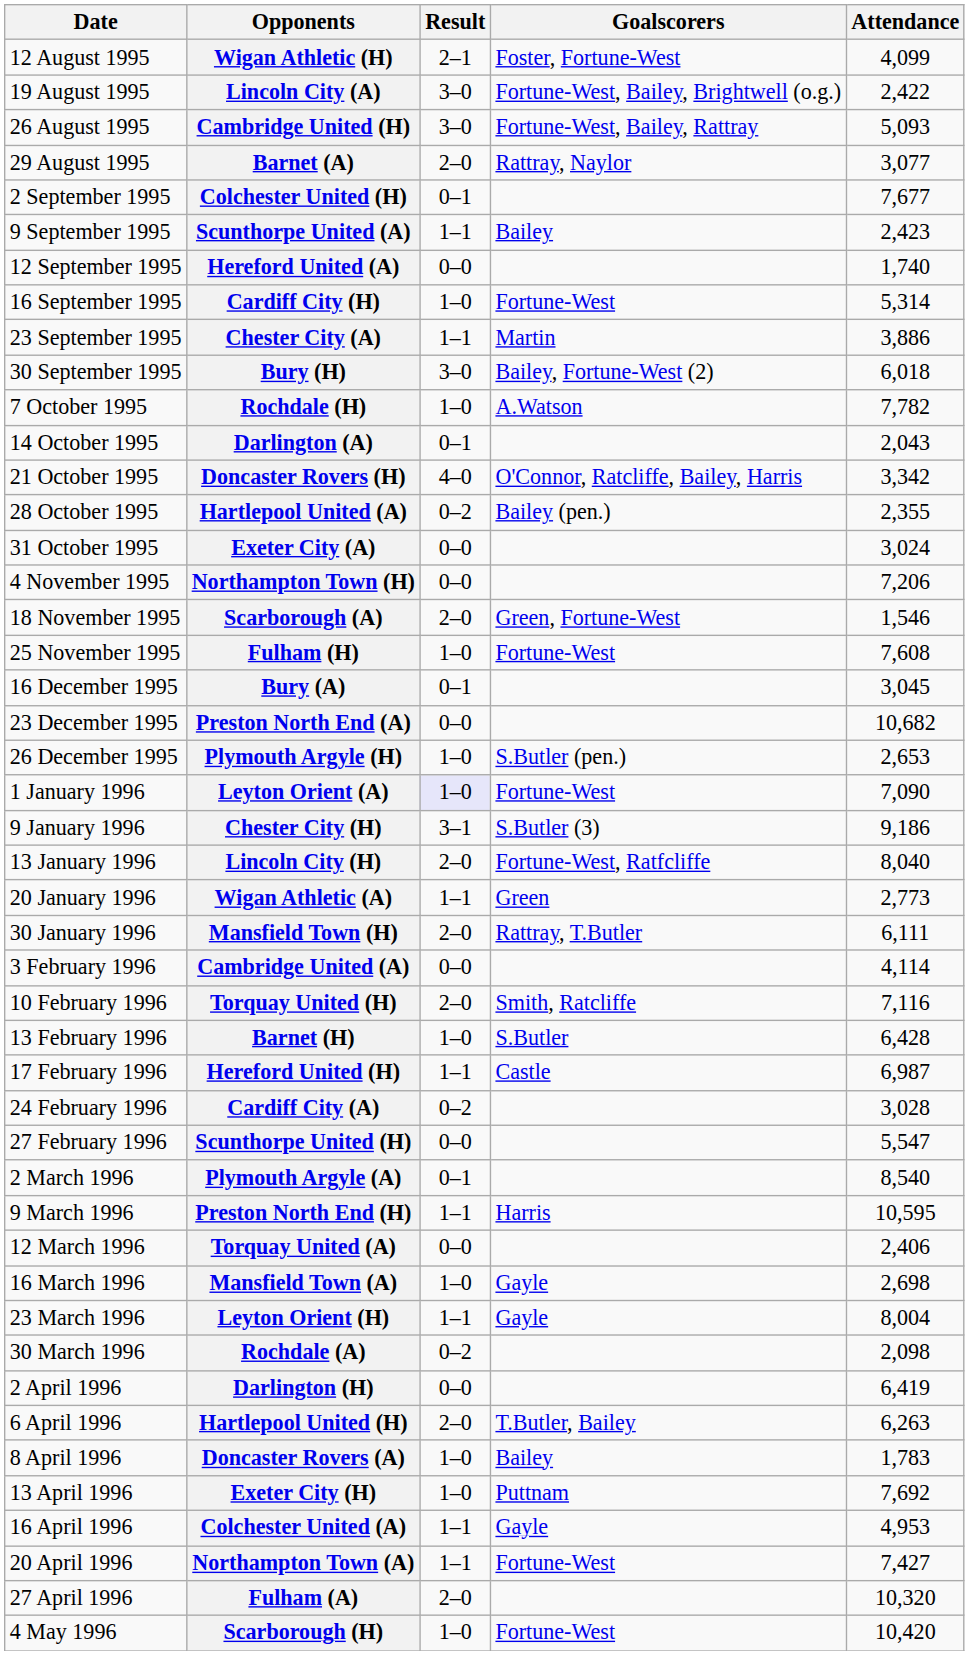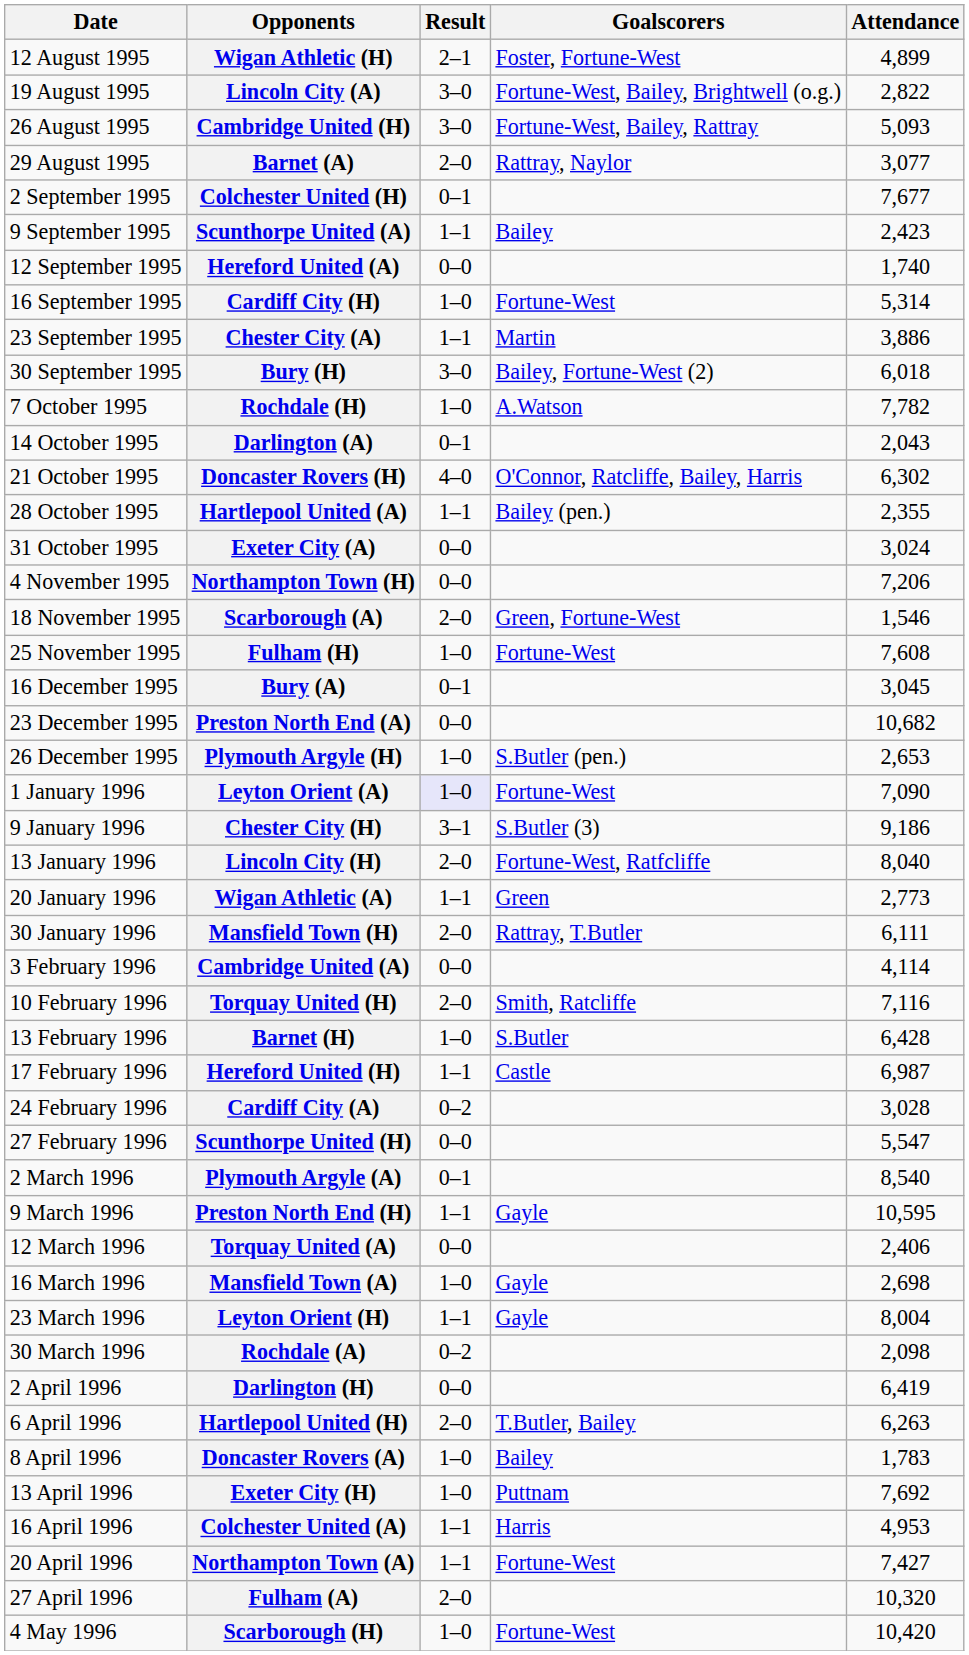 <table class="wikitable plainrowheaders sortable">
 <tr>
 <th scope=col>Date</th>
 <th scope=col>Opponents</th>
 <th scope=col>Result</th>
 <th scope=col class=unsortable>Goalscorers</th>
 <th scope=col>Attendance</th>
 </tr>
 <tr>
 <td>12 August 1995</td>
 <th scope=row><a href='#'>Wigan Athletic</a> (H)</th>
 <td align=center>2–1</td>
 <td><a href='#'>Foster</a>, <a href='#'>Fortune-West</a></td>
-<td align=center>4,099</td>
+<td align=center>4,899</td>
 </tr>
 <tr>
 <td>19 August 1995</td>
 <th scope=row><a href='#'>Lincoln City</a> (A)</th>
 <td align=center>3–0</td>
 <td><a href='#'>Fortune-West</a>, <a href='#'>Bailey</a>, <a href='#'>Brightwell</a> (o.g.)</td>
-<td align=center>2,422</td>
+<td align=center>2,822</td>
 </tr>
 <tr>
 <td>26 August 1995</td>
 <th scope=row><a href='#'>Cambridge United</a> (H)</th>
 <td align=center>3–0</td>
 <td><a href='#'>Fortune-West</a>, <a href='#'>Bailey</a>, <a href='#'>Rattray</a></td>
 <td align=center>5,093</td>
 </tr>
 <tr>
 <td>29 August 1995</td>
 <th scope=row><a href='#'>Barnet</a> (A)</th>
 <td align=center>2–0</td>
 <td><a href='#'>Rattray</a>, <a href='#'>Naylor</a></td>
 <td align=center>3,077</td>
 </tr>
 <tr>
 <td>2 September 1995</td>
 <th scope=row><a href='#'>Colchester United</a> (H)</th>
 <td align=center>0–1</td>
 <td></td>
 <td align=center>7,677</td>
 </tr>
 <tr>
 <td>9 September 1995</td>
 <th scope=row><a href='#'>Scunthorpe United</a> (A)</th>
 <td align=center>1–1</td>
 <td><a href='#'>Bailey</a></td>
 <td align=center>2,423</td>
 </tr>
 <tr>
 <td>12 September 1995</td>
 <th scope=row><a href='#'>Hereford United</a> (A)</th>
 <td align=center>0–0</td>
 <td></td>
 <td align=center>1,740</td>
 </tr>
 <tr>
 <td>16 September 1995</td>
 <th scope=row><a href='#'>Cardiff City</a> (H)</th>
 <td align=center>1–0</td>
 <td><a href='#'>Fortune-West</a></td>
 <td align=center>5,314</td>
 </tr>
 <tr>
 <td>23 September 1995</td>
 <th scope=row><a href='#'>Chester City</a> (A)</th>
 <td align=center>1–1</td>
 <td><a href='#'>Martin</a></td>
 <td align=center>3,886</td>
 </tr>
 <tr>
 <td>30 September 1995</td>
 <th scope=row><a href='#'>Bury</a> (H)</th>
 <td align=center>3–0</td>
 <td><a href='#'>Bailey</a>, <a href='#'>Fortune-West</a> (2)</td>
 <td align=center>6,018</td>
 </tr>
 <tr>
 <td>7 October 1995</td>
 <th scope=row><a href='#'>Rochdale</a> (H)</th>
 <td align=center>1–0</td>
 <td><a href='#'>A.Watson</a></td>
 <td align=center>7,782</td>
 </tr>
 <tr>
 <td>14 October 1995</td>
 <th scope=row><a href='#'>Darlington</a> (A)</th>
 <td align=center>0–1</td>
 <td></td>
 <td align=center>2,043</td>
 </tr>
 <tr>
 <td>21 October 1995</td>
 <th scope=row><a href='#'>Doncaster Rovers</a> (H)</th>
 <td align=center>4–0</td>
 <td><a href='#'>O'Connor</a>, <a href='#'>Ratcliffe</a>, <a href='#'>Bailey</a>, <a href='#'>Harris</a></td>
-<td align=center>3,342</td>
+<td align=center>6,302</td>
 </tr>
 <tr>
 <td>28 October 1995</td>
 <th scope=row><a href='#'>Hartlepool United</a> (A)</th>
-<td align=center>0–2</td>
+<td align=center>1–1</td>
 <td><a href='#'>Bailey</a> (pen.)</td>
 <td align=center>2,355</td>
 </tr>
 <tr>
 <td>31 October 1995</td>
 <th scope=row><a href='#'>Exeter City</a> (A)</th>
 <td align=center>0–0</td>
 <td></td>
 <td align=center>3,024</td>
 </tr>
 <tr>
 <td>4 November 1995</td>
 <th scope=row><a href='#'>Northampton Town</a> (H)</th>
 <td align=center>0–0</td>
 <td></td>
 <td align=center>7,206</td>
 </tr>
 <tr>
 <td>18 November 1995</td>
 <th scope=row><a href='#'>Scarborough</a> (A)</th>
 <td align=center>2–0</td>
 <td><a href='#'>Green</a>, <a href='#'>Fortune-West</a></td>
 <td align=center>1,546</td>
 </tr>
 <tr>
 <td>25 November 1995</td>
 <th scope=row><a href='#'>Fulham</a> (H)</th>
 <td align=center>1–0</td>
 <td><a href='#'>Fortune-West</a></td>
 <td align=center>7,608</td>
 </tr>
 <tr>
 <td>16 December 1995</td>
 <th scope=row><a href='#'>Bury</a> (A)</th>
 <td align=center>0–1</td>
 <td></td>
 <td align=center>3,045</td>
 </tr>
 <tr>
 <td>23 December 1995</td>
 <th scope=row><a href='#'>Preston North End</a> (A)</th>
 <td align=center>0–0</td>
 <td></td>
 <td align=center>10,682</td>
 </tr>
 <tr>
 <td>26 December 1995</td>
 <th scope=row><a href='#'>Plymouth Argyle</a> (H)</th>
 <td align=center>1–0</td>
 <td><a href='#'>S.Butler</a> (pen.)</td>
 <td align=center>2,653</td>
 </tr>
 <tr>
 <td>1 January 1996</td>
 <th scope=row><a href='#'>Leyton Orient</a> (A)</th>
 <td align=center style="background: lavender;">1–0</td>
 <td><a href='#'>Fortune-West</a></td>
 <td align=center>7,090</td>
 </tr>
 <tr>
 <td>9 January 1996</td>
 <th scope=row><a href='#'>Chester City</a> (H)</th>
 <td align=center>3–1</td>
 <td><a href='#'>S.Butler</a> (3)</td>
 <td align=center>9,186</td>
 </tr>
 <tr>
 <td>13 January 1996</td>
 <th scope=row><a href='#'>Lincoln City</a> (H)</th>
 <td align=center>2–0</td>
 <td><a href='#'>Fortune-West</a>, <a href='#'>Ratfcliffe</a></td>
 <td align=center>8,040</td>
 </tr>
 <tr>
 <td>20 January 1996</td>
 <th scope=row><a href='#'>Wigan Athletic</a> (A)</th>
 <td align=center>1–1</td>
 <td><a href='#'>Green</a></td>
 <td align=center>2,773</td>
 </tr>
 <tr>
 <td>30 January 1996</td>
 <th scope=row><a href='#'>Mansfield Town</a> (H)</th>
 <td align=center>2–0</td>
 <td><a href='#'>Rattray</a>, <a href='#'>T.Butler</a></td>
 <td align=center>6,111</td>
 </tr>
 <tr>
 <td>3 February 1996</td>
 <th scope=row><a href='#'>Cambridge United</a> (A)</th>
 <td align=center>0–0</td>
 <td></td>
 <td align=center>4,114</td>
 </tr>
 <tr>
 <td>10 February 1996</td>
 <th scope=row><a href='#'>Torquay United</a> (H)</th>
 <td align=center>2–0</td>
 <td><a href='#'>Smith</a>, <a href='#'>Ratcliffe</a></td>
 <td align=center>7,116</td>
 </tr>
 <tr>
 <td>13 February 1996</td>
 <th scope=row><a href='#'>Barnet</a> (H)</th>
 <td align=center>1–0</td>
 <td><a href='#'>S.Butler</a></td>
 <td align=center>6,428</td>
 </tr>
 <tr>
 <td>17 February 1996</td>
 <th scope=row><a href='#'>Hereford United</a> (H)</th>
 <td align=center>1–1</td>
 <td><a href='#'>Castle</a></td>
 <td align=center>6,987</td>
 </tr>
 <tr>
 <td>24 February 1996</td>
 <th scope=row><a href='#'>Cardiff City</a> (A)</th>
 <td align=center>0–2</td>
 <td></td>
 <td align=center>3,028</td>
 </tr>
 <tr>
 <td>27 February 1996</td>
 <th scope=row><a href='#'>Scunthorpe United</a> (H)</th>
 <td align=center>0–0</td>
 <td></td>
 <td align=center>5,547</td>
 </tr>
 <tr>
 <td>2 March 1996</td>
 <th scope=row><a href='#'>Plymouth Argyle</a> (A)</th>
 <td align=center>0–1</td>
 <td></td>
 <td align=center>8,540</td>
 </tr>
 <tr>
 <td>9 March 1996</td>
 <th scope=row><a href='#'>Preston North End</a> (H)</th>
 <td align=center>1–1</td>
-<td><a href='#'>Harris</a></td>
+<td><a href='#'>Gayle</a></td>
 <td align=center>10,595</td>
 </tr>
 <tr>
 <td>12 March 1996</td>
 <th scope=row><a href='#'>Torquay United</a> (A)</th>
 <td align=center>0–0</td>
 <td></td>
 <td align=center>2,406</td>
 </tr>
 <tr>
 <td>16 March 1996</td>
 <th scope=row><a href='#'>Mansfield Town</a> (A)</th>
 <td align=center>1–0</td>
 <td><a href='#'>Gayle</a></td>
 <td align=center>2,698</td>
 </tr>
 <tr>
 <td>23 March 1996</td>
 <th scope=row><a href='#'>Leyton Orient</a> (H)</th>
 <td align=center>1–1</td>
 <td><a href='#'>Gayle</a></td>
 <td align=center>8,004</td>
 </tr>
 <tr>
 <td>30 March 1996</td>
 <th scope=row><a href='#'>Rochdale</a> (A)</th>
 <td align=center>0–2</td>
 <td></td>
 <td align=center>2,098</td>
 </tr>
 <tr>
 <td>2 April 1996</td>
 <th scope=row><a href='#'>Darlington</a> (H)</th>
 <td align=center>0–0</td>
 <td></td>
 <td align=center>6,419</td>
 </tr>
 <tr>
 <td>6 April 1996</td>
 <th scope=row><a href='#'>Hartlepool United</a> (H)</th>
 <td align=center>2–0</td>
 <td><a href='#'>T.Butler</a>, <a href='#'>Bailey</a></td>
 <td align=center>6,263</td>
 </tr>
 <tr>
 <td>8 April 1996</td>
 <th scope=row><a href='#'>Doncaster Rovers</a> (A)</th>
 <td align=center>1–0</td>
 <td><a href='#'>Bailey</a></td>
 <td align=center>1,783</td>
 </tr>
 <tr>
 <td>13 April 1996</td>
 <th scope=row><a href='#'>Exeter City</a> (H)</th>
 <td align=center>1–0</td>
 <td><a href='#'>Puttnam</a></td>
 <td align=center>7,692</td>
 </tr>
 <tr>
 <td>16 April 1996</td>
 <th scope=row><a href='#'>Colchester United</a> (A)</th>
 <td align=center>1–1</td>
-<td><a href='#'>Gayle</a></td>
+<td><a href='#'>Harris</a></td>
 <td align=center>4,953</td>
 </tr>
 <tr>
 <td>20 April 1996</td>
 <th scope=row><a href='#'>Northampton Town</a> (A)</th>
 <td align=center>1–1</td>
 <td><a href='#'>Fortune-West</a></td>
 <td align=center>7,427</td>
 </tr>
 <tr>
 <td>27 April 1996</td>
 <th scope=row><a href='#'>Fulham</a> (A)</th>
 <td align=center>2–0</td>
 <td></td>
 <td align=center>10,320</td>
 </tr>
 <tr>
 <td>4 May 1996</td>
 <th scope=row><a href='#'>Scarborough</a> (H)</th>
 <td align=center>1–0</td>
 <td><a href='#'>Fortune-West</a></td>
 <td align=center>10,420</td>
 </tr>
 </table>
